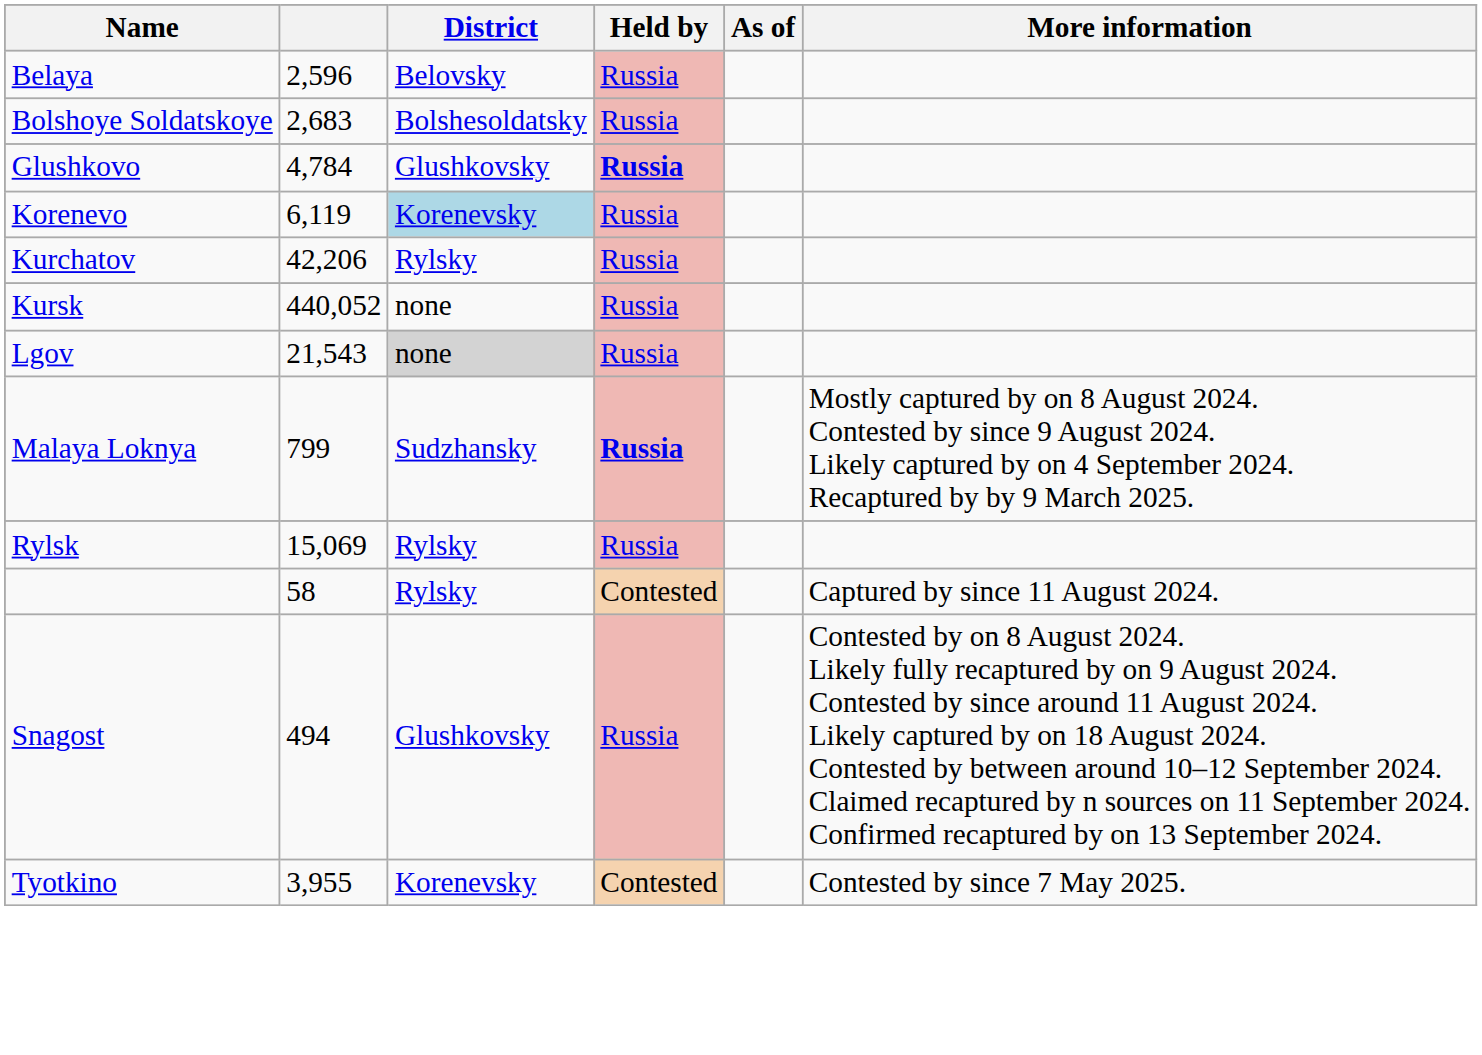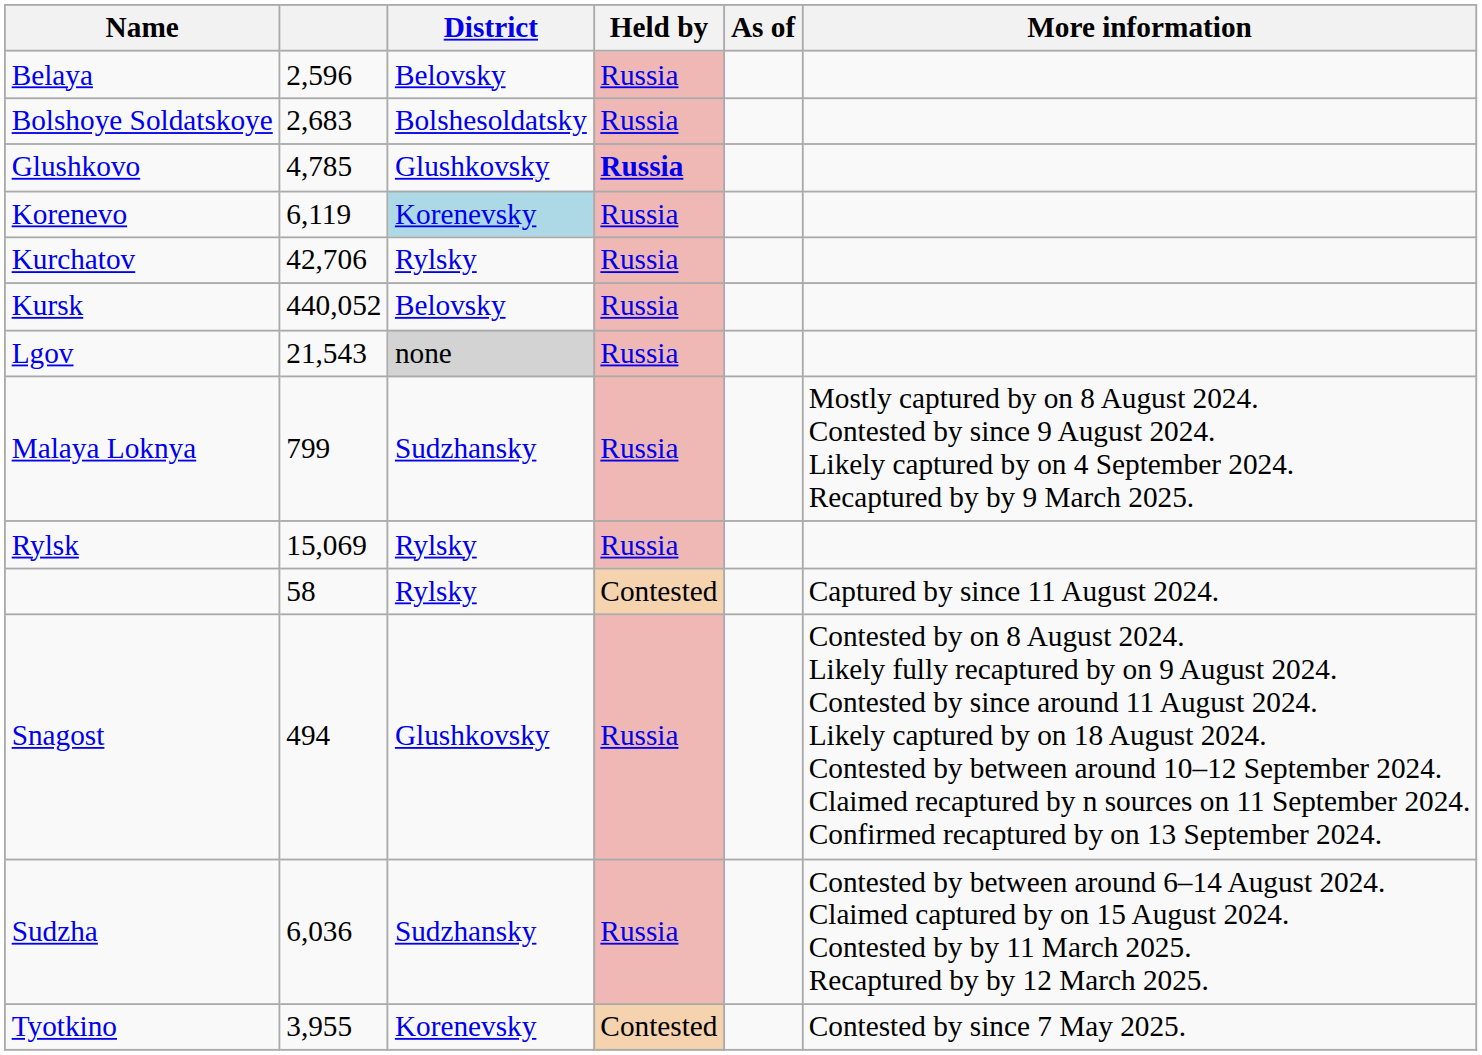 <table class="wikitable sortable">
 <tr>
 <th>Name</th>
 <th></th>
 <th><a href='#'>District</a></th>
 <th>Held by</th>
 <th class=sortable>As of</th>
 <th class=unsortable>More information</th>
 </tr>
 <tr>
 <td><a href='#'>Belaya</a></td>
 <td>2,596</td>
 <td><a href='#'>Belovsky</a></td>
 <td style=background:#DA291C50><a href='#'>Russia</a></td>
 <td align=right></td>
 <td></td>
 </tr>
 <tr>
 <td><a href='#'>Bolshoye Soldatskoye</a></td>
 <td>2,683</td>
 <td><a href='#'>Bolshesoldatsky</a></td>
 <td style=background:#DA291C50><a href='#'>Russia</a></td>
 <td align=right></td>
 <td></td>
 </tr>
 <tr>
 <td><a href='#'>Glushkovo</a></td>
-<td>4,784</td>
+<td>4,785</td>
 <td><a href='#'>Glushkovsky</a></td>
 <td style=background:#DA291C50><strong><a href='#'>Russia</a></strong></td>
 <td align=right></td>
 <td></td>
 </tr>
 <tr>
 <td><a href='#'>Korenevo</a></td>
 <td>6,119</td>
 <td style="background: lightblue;"><a href='#'>Korenevsky</a></td>
 <td style=background:#DA291C50><a href='#'>Russia</a></td>
 <td align=right></td>
 <td></td>
 </tr>
 <tr>
 <td><a href='#'>Kurchatov</a></td>
-<td>42,206</td>
+<td>42,706</td>
 <td><a href='#'>Rylsky</a></td>
 <td style=background:#DA291C50><a href='#'>Russia</a></td>
 <td align=right></td>
 <td></td>
 </tr>
 <tr>
 <td><a href='#'>Kursk</a></td>
 <td>440,052</td>
-<td>none</td>
+<td><a href='#'>Belovsky</a></td>
 <td style=background:#DA291C50><a href='#'>Russia</a></td>
 <td align=right></td>
 <td></td>
 </tr>
 <tr>
 <td><a href='#'>Lgov</a></td>
 <td>21,543</td>
 <td style="background: lightgrey;">none</td>
 <td style=background:#DA291C50><a href='#'>Russia</a></td>
 <td align=right></td>
 <td></td>
 </tr>
 <tr>
 <td><a href='#'>Malaya Loknya</a></td>
 <td>799</td>
 <td><a href='#'>Sudzhansky</a></td>
-<td style=background:#DA291C50><strong><a href='#'>Russia</a></strong></td>
+<td style=background:#DA291C50><a href='#'>Russia</a></td>
 <td align=right></td>
 <td>Mostly captured by  on 8 August 2024.<br>Contested by  since 9 August 2024.<br>Likely captured by  on 4 September 2024.<br>Recaptured by  by 9 March 2025.</td>
 </tr>
 <tr>
 <td><a href='#'>Rylsk</a></td>
 <td>15,069</td>
 <td><a href='#'>Rylsky</a></td>
 <td style=background:#DA291C50><a href='#'>Russia</a></td>
 <td align=right></td>
 <td></td>
 </tr>
 <tr>
 <td></td>
 <td>58</td>
 <td><a href='#'>Rylsky</a></td>
 <td style=background:#ED800E50>Contested</td>
 <td align=right></td>
 <td>Captured by  since 11 August 2024.</td>
 </tr>
 <tr>
 <td><a href='#'>Snagost</a></td>
 <td>494</td>
 <td><a href='#'>Glushkovsky</a></td>
 <td style=background:#DA291C50><a href='#'>Russia</a></td>
 <td align=right></td>
 <td>Contested by  on 8 August 2024.<br>Likely fully recaptured by  on 9 August 2024.<br>Contested by  since around 11 August 2024.<br>Likely captured by  on 18 August 2024.<br>Contested by  between around 10–12 September 2024.<br>Claimed recaptured by n sources on 11 September 2024.<br>Confirmed recaptured by  on 13 September 2024.</td>
 </tr>
 <tr>
+<td><a href='#'>Sudzha</a></td>
+<td>6,036</td>
+<td><a href='#'>Sudzhansky</a></td>
+<td style=background:#DA291C50><a href='#'>Russia</a></td>
+<td align=right></td>
+<td>Contested by  between around 6–14 August 2024.<br>Claimed captured by  on 15 August 2024.<br>Contested by  by 11 March 2025.<br>Recaptured by  by 12 March 2025.</td>
+</tr>
+<tr>
 <td><a href='#'>Tyotkino</a></td>
 <td>3,955</td>
 <td><a href='#'>Korenevsky</a></td>
 <td style=background:#ED800E50>Contested</td>
 <td align=right></td>
 <td>Contested by  since 7 May 2025.</td>
 </tr>
 </table>
